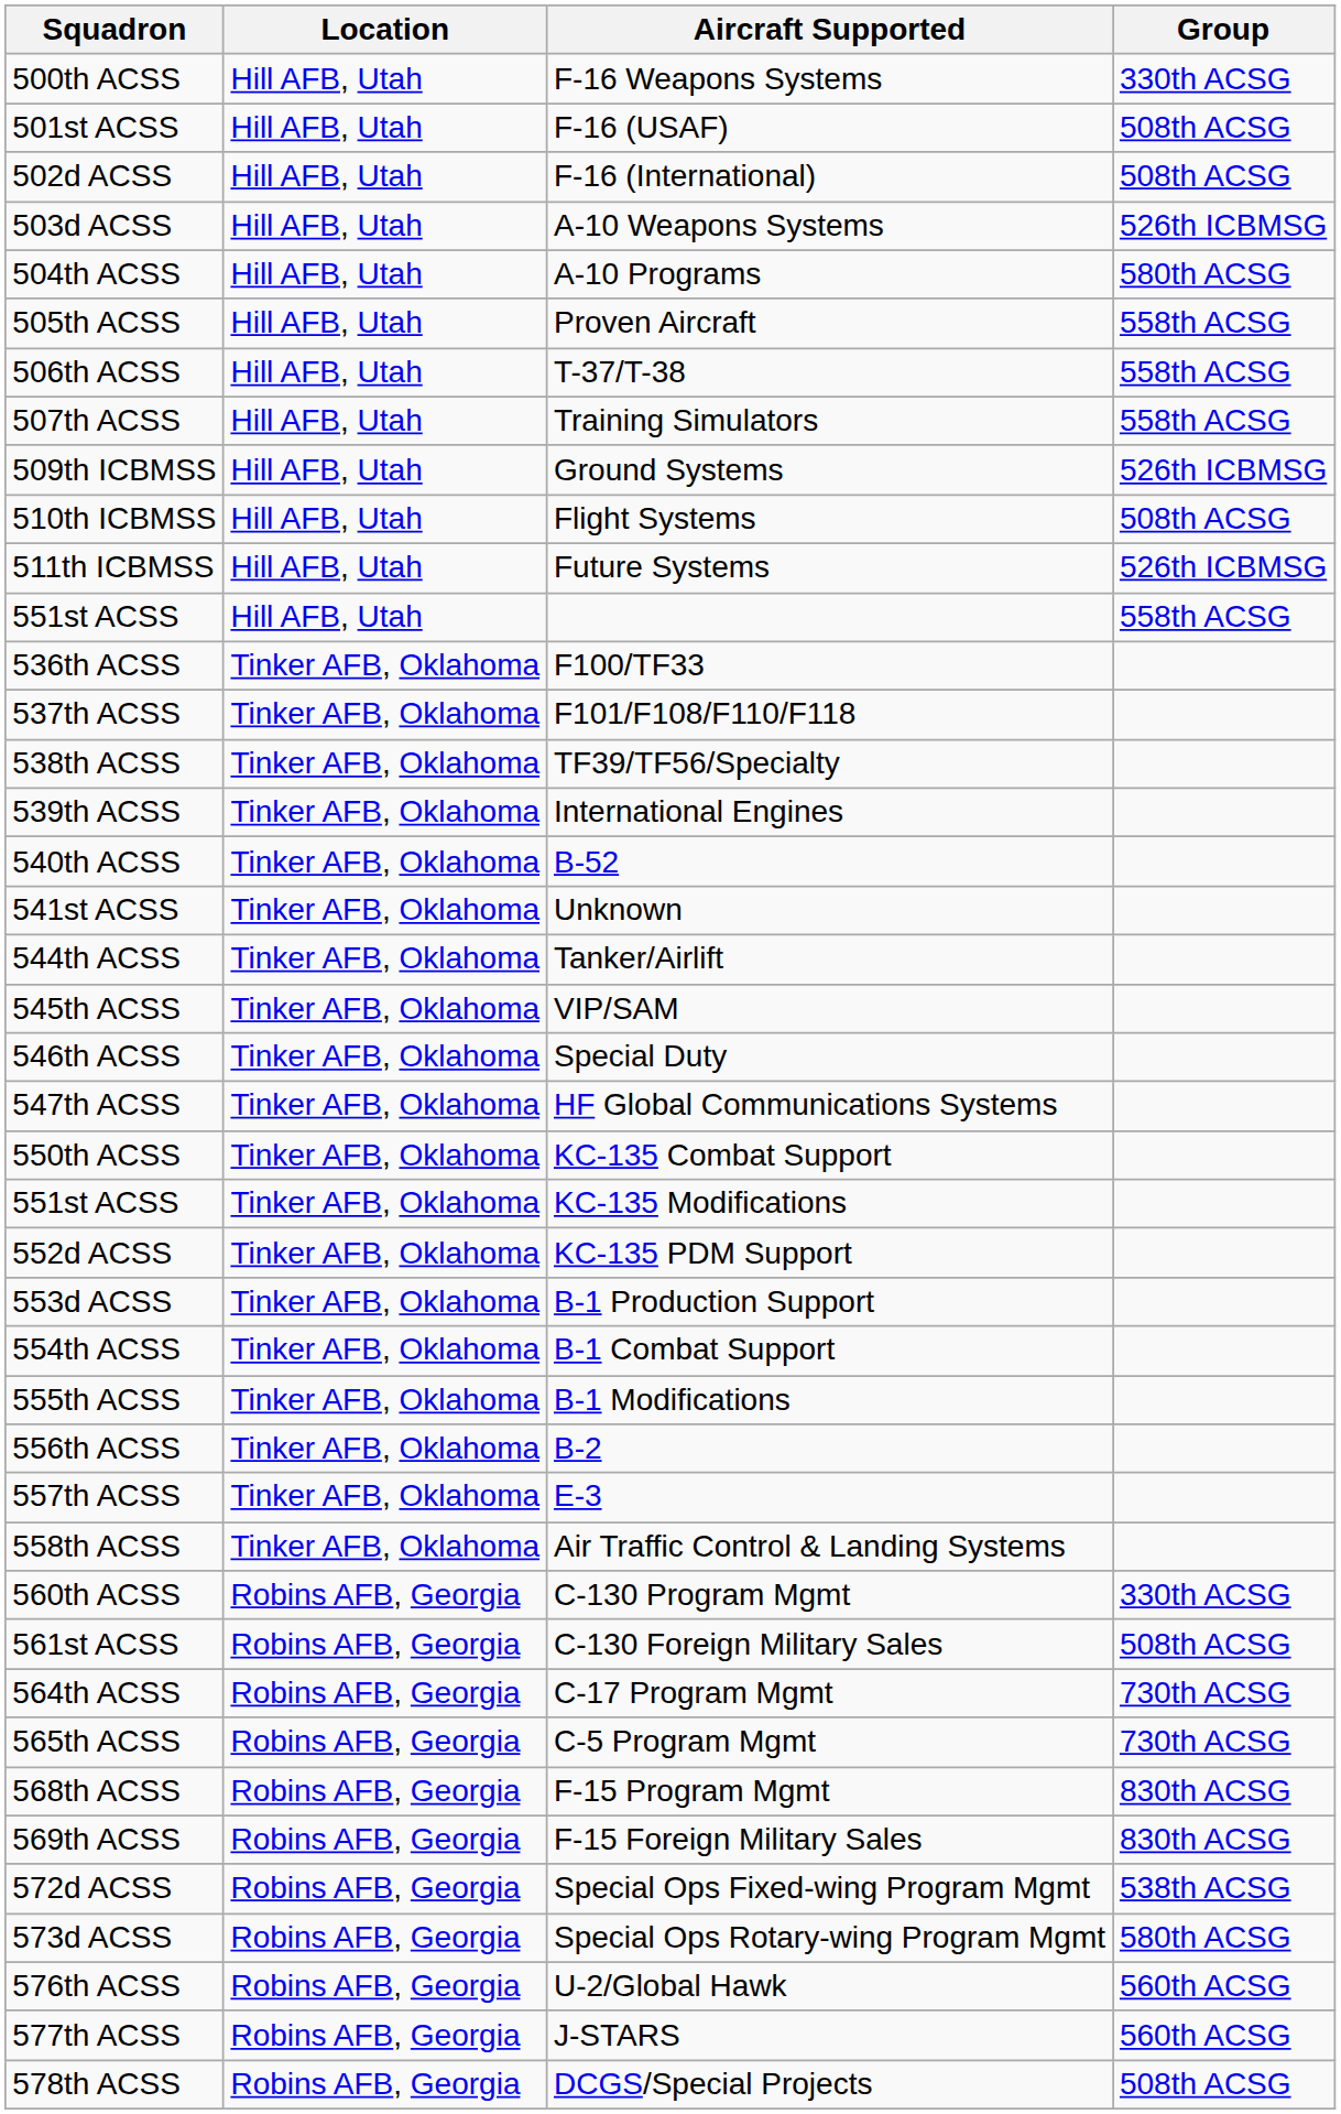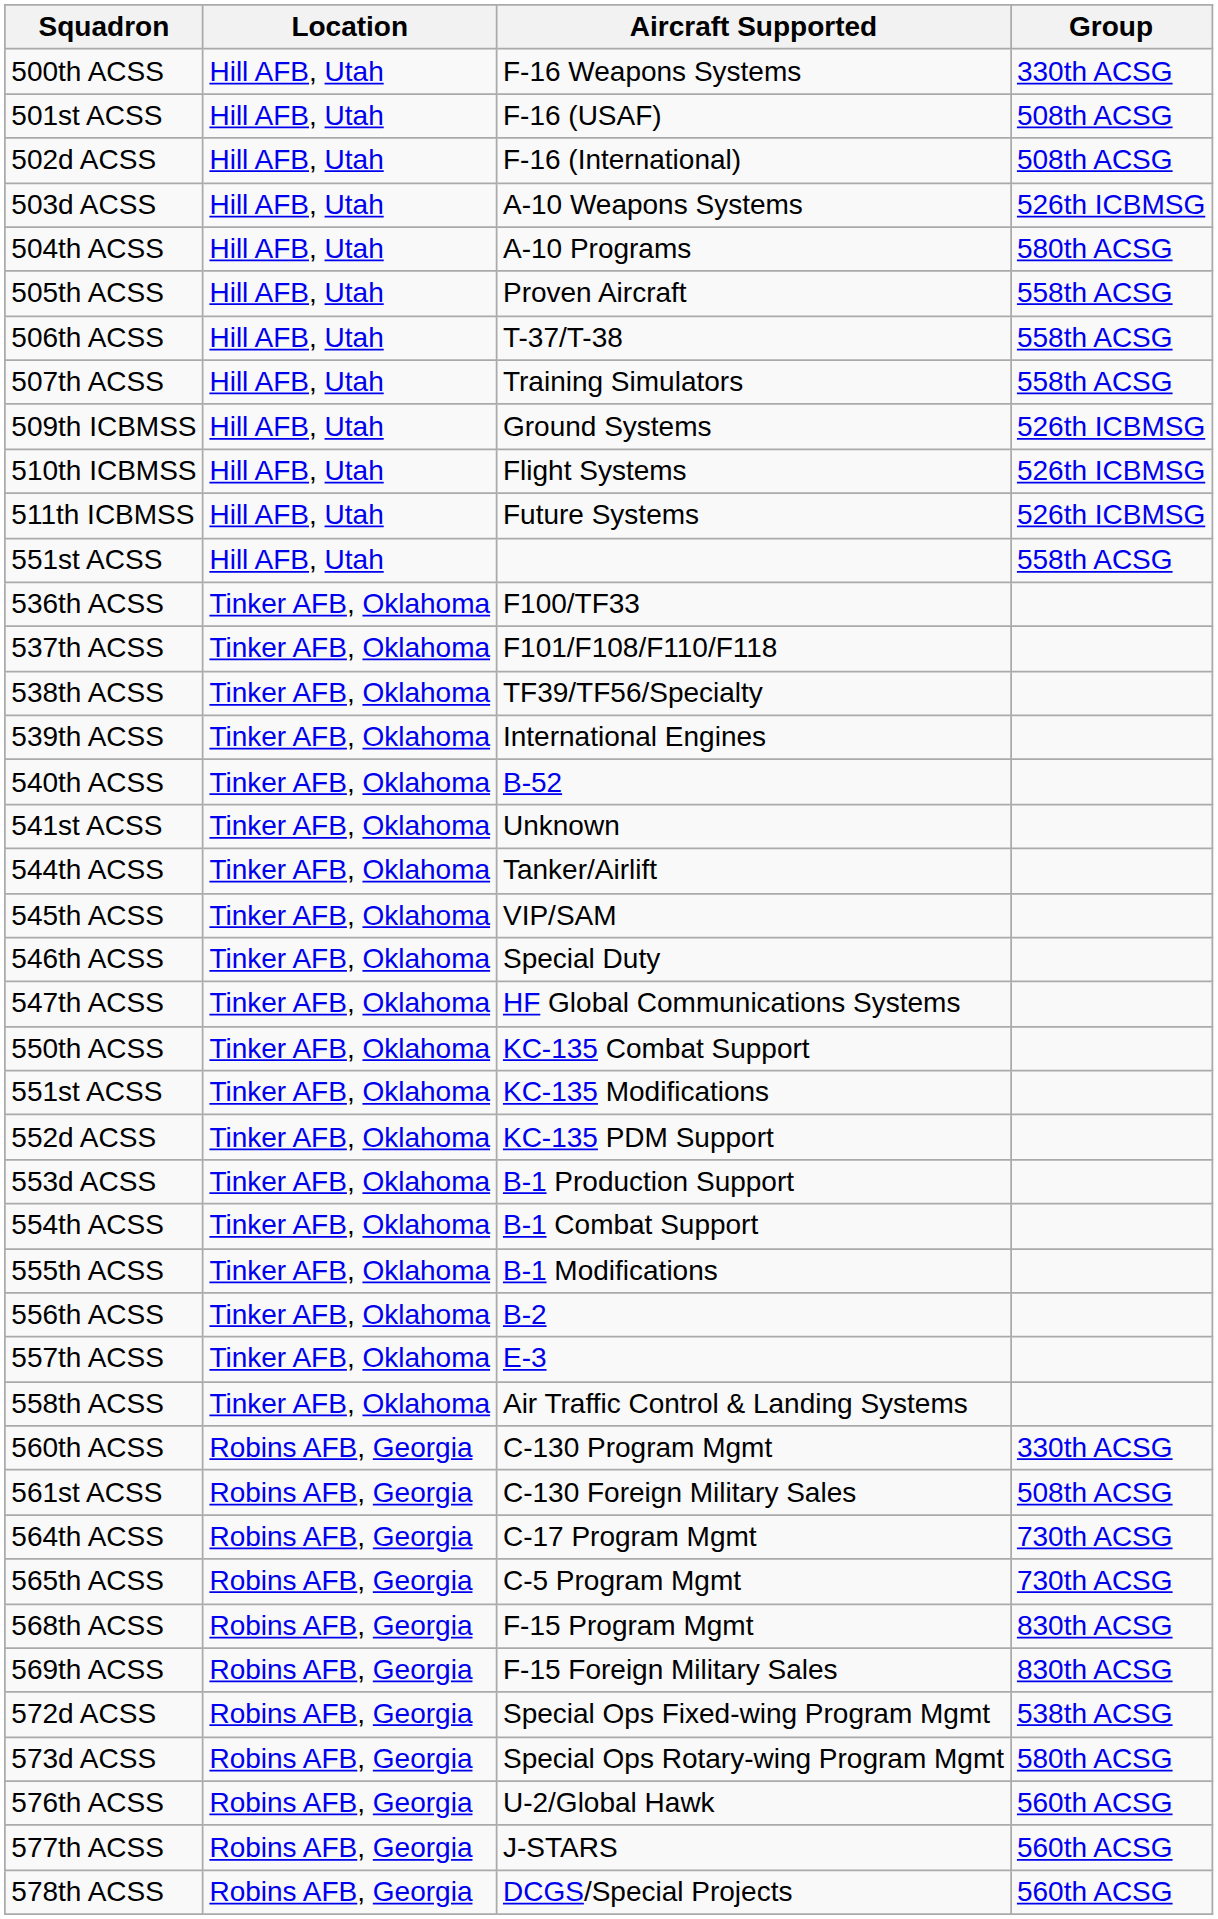 <table class="wikitable">
 <tr>
 <th>Squadron</th>
 <th>Location</th>
 <th>Aircraft Supported</th>
 <th>Group</th>
 </tr>
 <tr>
 <td>500th ACSS</td>
 <td><a href='#'>Hill AFB</a>, <a href='#'>Utah</a></td>
 <td>F-16 Weapons Systems</td>
 <td><a href='#'>330th ACSG</a></td>
 </tr>
 <tr>
 <td>501st ACSS</td>
 <td><a href='#'>Hill AFB</a>, <a href='#'>Utah</a></td>
 <td>F-16 (USAF)</td>
 <td><a href='#'>508th ACSG</a></td>
 </tr>
 <tr>
 <td>502d ACSS</td>
 <td><a href='#'>Hill AFB</a>, <a href='#'>Utah</a></td>
 <td>F-16 (International)</td>
 <td><a href='#'>508th ACSG</a></td>
 </tr>
 <tr>
 <td>503d ACSS</td>
 <td><a href='#'>Hill AFB</a>, <a href='#'>Utah</a></td>
 <td>A-10 Weapons Systems</td>
 <td><a href='#'>526th ICBMSG</a></td>
 </tr>
 <tr>
 <td>504th ACSS</td>
 <td><a href='#'>Hill AFB</a>, <a href='#'>Utah</a></td>
 <td>A-10 Programs</td>
 <td><a href='#'>580th ACSG</a></td>
 </tr>
 <tr>
 <td>505th ACSS</td>
 <td><a href='#'>Hill AFB</a>, <a href='#'>Utah</a></td>
 <td>Proven Aircraft</td>
 <td><a href='#'>558th ACSG</a></td>
 </tr>
 <tr>
 <td>506th ACSS</td>
 <td><a href='#'>Hill AFB</a>, <a href='#'>Utah</a></td>
 <td>T-37/T-38</td>
 <td><a href='#'>558th ACSG</a></td>
 </tr>
 <tr>
 <td>507th ACSS</td>
 <td><a href='#'>Hill AFB</a>, <a href='#'>Utah</a></td>
 <td>Training Simulators</td>
 <td><a href='#'>558th ACSG</a></td>
 </tr>
 <tr>
 <td>509th ICBMSS</td>
 <td><a href='#'>Hill AFB</a>, <a href='#'>Utah</a></td>
 <td>Ground Systems</td>
 <td><a href='#'>526th ICBMSG</a></td>
 </tr>
 <tr>
 <td>510th ICBMSS</td>
 <td><a href='#'>Hill AFB</a>, <a href='#'>Utah</a></td>
 <td>Flight Systems</td>
-<td><a href='#'>508th ACSG</a></td>
+<td><a href='#'>526th ICBMSG</a></td>
 </tr>
 <tr>
 <td>511th ICBMSS</td>
 <td><a href='#'>Hill AFB</a>, <a href='#'>Utah</a></td>
 <td>Future Systems</td>
 <td><a href='#'>526th ICBMSG</a></td>
 </tr>
 <tr>
 <td>551st ACSS</td>
 <td><a href='#'>Hill AFB</a>, <a href='#'>Utah</a></td>
 <td></td>
 <td><a href='#'>558th ACSG</a></td>
 </tr>
 <tr>
 <td>536th ACSS</td>
 <td><a href='#'>Tinker AFB</a>, <a href='#'>Oklahoma</a></td>
 <td>F100/TF33</td>
 <td></td>
 </tr>
 <tr>
 <td>537th ACSS</td>
 <td><a href='#'>Tinker AFB</a>, <a href='#'>Oklahoma</a></td>
 <td>F101/F108/F110/F118</td>
 <td></td>
 </tr>
 <tr>
 <td>538th ACSS</td>
 <td><a href='#'>Tinker AFB</a>, <a href='#'>Oklahoma</a></td>
 <td>TF39/TF56/Specialty</td>
 <td></td>
 </tr>
 <tr>
 <td>539th ACSS</td>
 <td><a href='#'>Tinker AFB</a>, <a href='#'>Oklahoma</a></td>
 <td>International Engines</td>
 <td></td>
 </tr>
 <tr>
 <td>540th ACSS</td>
 <td><a href='#'>Tinker AFB</a>, <a href='#'>Oklahoma</a></td>
 <td><a href='#'>B-52</a></td>
 <td></td>
 </tr>
 <tr>
 <td>541st ACSS</td>
 <td><a href='#'>Tinker AFB</a>, <a href='#'>Oklahoma</a></td>
 <td>Unknown</td>
 <td></td>
 </tr>
 <tr>
 <td>544th ACSS</td>
 <td><a href='#'>Tinker AFB</a>, <a href='#'>Oklahoma</a></td>
 <td>Tanker/Airlift</td>
 <td></td>
 </tr>
 <tr>
 <td>545th ACSS</td>
 <td><a href='#'>Tinker AFB</a>, <a href='#'>Oklahoma</a></td>
 <td>VIP/SAM</td>
 <td></td>
 </tr>
 <tr>
 <td>546th ACSS</td>
 <td><a href='#'>Tinker AFB</a>, <a href='#'>Oklahoma</a></td>
 <td>Special Duty</td>
 <td></td>
 </tr>
 <tr>
 <td>547th ACSS</td>
 <td><a href='#'>Tinker AFB</a>, <a href='#'>Oklahoma</a></td>
 <td><a href='#'>HF</a> Global Communications Systems</td>
 <td></td>
 </tr>
 <tr>
 <td>550th ACSS</td>
 <td><a href='#'>Tinker AFB</a>, <a href='#'>Oklahoma</a></td>
 <td><a href='#'>KC-135</a> Combat Support</td>
 <td></td>
 </tr>
 <tr>
 <td>551st ACSS</td>
 <td><a href='#'>Tinker AFB</a>, <a href='#'>Oklahoma</a></td>
 <td><a href='#'>KC-135</a> Modifications</td>
 <td></td>
 </tr>
 <tr>
 <td>552d ACSS</td>
 <td><a href='#'>Tinker AFB</a>, <a href='#'>Oklahoma</a></td>
 <td><a href='#'>KC-135</a> PDM Support</td>
 <td></td>
 </tr>
 <tr>
 <td>553d ACSS</td>
 <td><a href='#'>Tinker AFB</a>, <a href='#'>Oklahoma</a></td>
 <td><a href='#'>B-1</a> Production Support</td>
 <td></td>
 </tr>
 <tr>
 <td>554th ACSS</td>
 <td><a href='#'>Tinker AFB</a>, <a href='#'>Oklahoma</a></td>
 <td><a href='#'>B-1</a> Combat Support</td>
 <td></td>
 </tr>
 <tr>
 <td>555th ACSS</td>
 <td><a href='#'>Tinker AFB</a>, <a href='#'>Oklahoma</a></td>
 <td><a href='#'>B-1</a> Modifications</td>
 <td></td>
 </tr>
 <tr>
 <td>556th ACSS</td>
 <td><a href='#'>Tinker AFB</a>, <a href='#'>Oklahoma</a></td>
 <td><a href='#'>B-2</a></td>
 <td></td>
 </tr>
 <tr>
 <td>557th ACSS</td>
 <td><a href='#'>Tinker AFB</a>, <a href='#'>Oklahoma</a></td>
 <td><a href='#'>E-3</a></td>
 <td></td>
 </tr>
 <tr>
 <td>558th ACSS</td>
 <td><a href='#'>Tinker AFB</a>, <a href='#'>Oklahoma</a></td>
 <td>Air Traffic Control & Landing Systems</td>
 <td></td>
 </tr>
 <tr>
 <td>560th ACSS</td>
 <td><a href='#'>Robins AFB</a>, <a href='#'>Georgia</a></td>
 <td>C-130 Program Mgmt</td>
 <td><a href='#'>330th ACSG</a></td>
 </tr>
 <tr>
 <td>561st ACSS</td>
 <td><a href='#'>Robins AFB</a>, <a href='#'>Georgia</a></td>
 <td>C-130 Foreign Military Sales</td>
 <td><a href='#'>508th ACSG</a></td>
 </tr>
 <tr>
 <td>564th ACSS</td>
 <td><a href='#'>Robins AFB</a>, <a href='#'>Georgia</a></td>
 <td>C-17 Program Mgmt</td>
 <td><a href='#'>730th ACSG</a></td>
 </tr>
 <tr>
 <td>565th ACSS</td>
 <td><a href='#'>Robins AFB</a>, <a href='#'>Georgia</a></td>
 <td>C-5 Program Mgmt</td>
 <td><a href='#'>730th ACSG</a></td>
 </tr>
 <tr>
 <td>568th ACSS</td>
 <td><a href='#'>Robins AFB</a>, <a href='#'>Georgia</a></td>
 <td>F-15 Program Mgmt</td>
 <td><a href='#'>830th ACSG</a></td>
 </tr>
 <tr>
 <td>569th ACSS</td>
 <td><a href='#'>Robins AFB</a>, <a href='#'>Georgia</a></td>
 <td>F-15 Foreign Military Sales</td>
 <td><a href='#'>830th ACSG</a></td>
 </tr>
 <tr>
 <td>572d ACSS</td>
 <td><a href='#'>Robins AFB</a>, <a href='#'>Georgia</a></td>
 <td>Special Ops Fixed-wing Program Mgmt</td>
 <td><a href='#'>538th ACSG</a></td>
 </tr>
 <tr>
 <td>573d ACSS</td>
 <td><a href='#'>Robins AFB</a>, <a href='#'>Georgia</a></td>
 <td>Special Ops Rotary-wing Program Mgmt</td>
 <td><a href='#'>580th ACSG</a></td>
 </tr>
 <tr>
 <td>576th ACSS</td>
 <td><a href='#'>Robins AFB</a>, <a href='#'>Georgia</a></td>
 <td>U-2/Global Hawk</td>
 <td><a href='#'>560th ACSG</a></td>
 </tr>
 <tr>
 <td>577th ACSS</td>
 <td><a href='#'>Robins AFB</a>, <a href='#'>Georgia</a></td>
 <td>J-STARS</td>
 <td><a href='#'>560th ACSG</a></td>
 </tr>
 <tr>
 <td>578th ACSS</td>
 <td><a href='#'>Robins AFB</a>, <a href='#'>Georgia</a></td>
 <td><a href='#'>DCGS</a>/Special Projects</td>
-<td><a href='#'>508th ACSG</a></td>
+<td><a href='#'>560th ACSG</a></td>
 </tr>
 </table>
